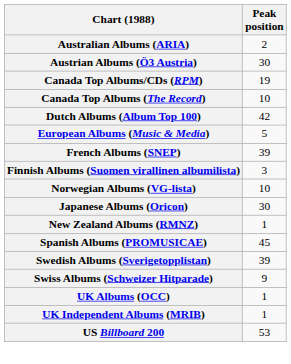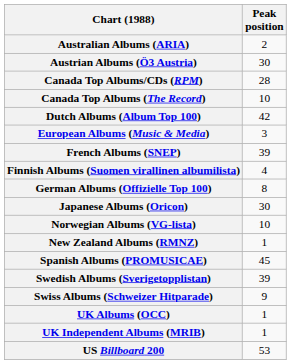 <table class="wikitable sortable plainrowheaders" style="text-align:center">
 <tr>
 <th scope="col">Chart (1988)</th>
 <th scope="col">Peak<br>position</th>
 </tr>
 <tr>
 <th scope="row">Australian Albums (<a href='#'>ARIA</a>)</th>
 <td>2</td>
 </tr>
 <tr>
 <th scope="row">Austrian Albums (<a href='#'>Ö3 Austria</a>)</th>
 <td>30</td>
 </tr>
 <tr>
 <th scope="row">Canada Top Albums/CDs (<em><a href='#'>RPM</a></em>)</th>
-<td>19</td>
+<td>28</td>
 </tr>
 <tr>
 <th scope="row">Canada Top Albums (<em><a href='#'>The Record</a></em>)</th>
 <td>10</td>
 </tr>
 <tr>
 <th scope="row">Dutch Albums (<a href='#'>Album Top 100</a>)</th>
 <td>42</td>
 </tr>
 <tr>
 <th scope="row"><a href='#'>European Albums</a> (<em><a href='#'>Music & Media</a></em>)</th>
-<td>5</td>
+<td>3</td>
 </tr>
 <tr>
 <th scope="row">French Albums (<a href='#'>SNEP</a>)</th>
 <td>39</td>
 </tr>
 <tr>
 <th scope="row">Finnish Albums (<a href='#'>Suomen virallinen albumilista</a>)</th>
-<td>3</td>
+<td>4</td>
+</tr>
+<tr>
+<th scope="row">German Albums (<a href='#'>Offizielle Top 100</a>)</th>
+<td>8</td>
+</tr>
+<tr>
+<th scope="row">Japanese Albums (<a href='#'>Oricon</a>)</th>
+<td>30</td>
 </tr>
 <tr>
 <th scope="row">Norwegian Albums (<a href='#'>VG-lista</a>)</th>
 <td>10</td>
-</tr>
-<tr>
-<th scope="row">Japanese Albums (<a href='#'>Oricon</a>)</th>
-<td>30</td>
 </tr>
 <tr>
 <th scope="row">New Zealand Albums (<a href='#'>RMNZ</a>)</th>
 <td>1</td>
 </tr>
 <tr>
 <th scope="row">Spanish Albums (<a href='#'>PROMUSICAE</a>)</th>
 <td>45</td>
 </tr>
 <tr>
 <th scope="row">Swedish Albums (<a href='#'>Sverigetopplistan</a>)</th>
 <td>39</td>
 </tr>
 <tr>
 <th scope="row">Swiss Albums (<a href='#'>Schweizer Hitparade</a>)</th>
 <td>9</td>
 </tr>
 <tr>
 <th scope="row"><a href='#'>UK Albums</a> (<a href='#'>OCC</a>)</th>
 <td>1</td>
 </tr>
 <tr>
 <th scope="row"><a href='#'>UK Independent Albums</a> (<a href='#'>MRIB</a>)</th>
 <td>1</td>
 </tr>
 <tr>
 <th scope="row">US <a href='#'><em>Billboard</em> 200</a></th>
 <td>53</td>
 </tr>
 </table>
